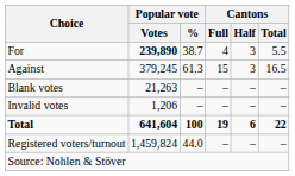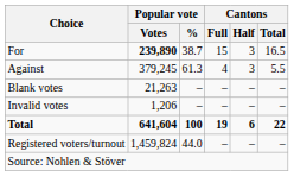 <table class=wikitable style=text-align:right>
 <tr>
 <th rowspan=2>Choice</th>
 <th colspan=2>Popular vote</th>
 <th colspan=3>Cantons</th>
 </tr>
 <tr>
 <th>Votes</th>
 <th>%</th>
 <th>Full</th>
 <th>Half</th>
 <th>Total</th>
 </tr>
 <tr>
 <td align=left>For</td>
 <td><strong>239,890</strong></td>
 <td>38.7</td>
-<td>4</td>
+<td>15</td>
 <td>3</td>
-<td>5.5</td>
+<td>16.5</td>
 </tr>
 <tr>
 <td align=left>Against</td>
 <td>379,245</td>
 <td>61.3</td>
-<td>15</td>
+<td>4</td>
 <td>3</td>
-<td>16.5</td>
+<td>5.5</td>
 </tr>
 <tr>
 <td align=left>Blank votes</td>
 <td>21,263</td>
 <td>–</td>
 <td>–</td>
 <td>–</td>
 <td>–</td>
 </tr>
 <tr>
 <td align=left>Invalid votes</td>
 <td>1,206</td>
 <td>–</td>
 <td>–</td>
 <td>–</td>
 <td>–</td>
 </tr>
 <tr>
 <td align=left><strong>Total</strong></td>
 <td><strong>641,604</strong></td>
 <td><strong>100</strong></td>
 <td><strong>19</strong></td>
 <td><strong>6</strong></td>
 <td><strong>22</strong></td>
 </tr>
 <tr>
 <td align=left>Registered voters/turnout</td>
 <td>1,459,824</td>
 <td>44.0</td>
 <td>–</td>
 <td>–</td>
 <td>–</td>
 </tr>
 <tr>
 <td align=left colspan=6>Source: Nohlen & Stöver</td>
 </tr>
 </table>
